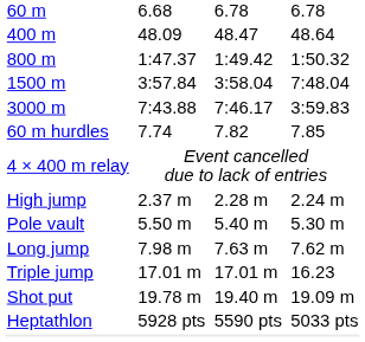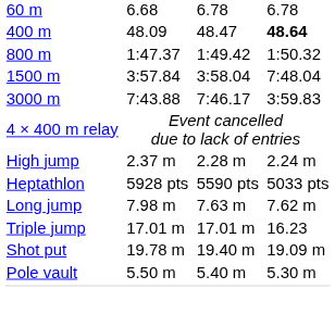 <table>
 <tr>
 <td><a href='#'>60 m</a></td>
 <td></td>
 <td>6.68</td>
 <td></td>
 <td>6.78</td>
 <td></td>
 <td>6.78</td>
 </tr>
 <tr>
 <td><a href='#'>400 m</a></td>
 <td></td>
 <td>48.09</td>
 <td></td>
 <td>48.47</td>
 <td></td>
-<td>48.64</td>
+<td><strong>48.64</strong></td>
 </tr>
 <tr>
 <td><a href='#'>800 m</a></td>
 <td></td>
 <td>1:47.37  </td>
 <td></td>
 <td>1:49.42 </td>
 <td></td>
 <td>1:50.32</td>
 </tr>
 <tr>
 <td><a href='#'>1500 m</a></td>
 <td></td>
 <td>3:57.84 </td>
 <td></td>
 <td>3:58.04</td>
 <td></td>
 <td>7:48.04</td>
 </tr>
 <tr>
 <td><a href='#'>3000 m</a></td>
 <td></td>
 <td>7:43.88</td>
 <td></td>
 <td>7:46.17</td>
 <td></td>
 <td>3:59.83</td>
 </tr>
 <tr>
-<td><a href='#'>60 m hurdles</a></td>
-<td></td>
-<td>7.74 </td>
-<td></td>
-<td>7.82 </td>
-<td></td>
-<td>7.85</td>
-</tr>
-<tr>
 <td><a href='#'>4 × 400 m relay</a></td>
 <td colspan=6 align=center><em>Event cancelled</em><br><em>due to lack of entries</em></td>
 </tr>
 <tr>
 <td><a href='#'>High jump</a></td>
 <td></td>
 <td>2.37 m </td>
 <td></td>
 <td>2.28 m</td>
 <td></td>
 <td>2.24 m</td>
 </tr>
 <tr>
-<td><a href='#'>Pole vault</a></td>
+<td><a href='#'>Heptathlon</a></td>
 <td></td>
-<td>5.50 m</td>
+<td>5928 pts </td>
 <td></td>
-<td>5.40 m</td>
+<td>5590 pts</td>
 <td></td>
-<td>5.30 m</td>
+<td>5033 pts</td>
 </tr>
 <tr>
 <td><a href='#'>Long jump</a></td>
 <td></td>
 <td>7.98 m</td>
 <td></td>
 <td>7.63 m</td>
 <td></td>
 <td>7.62 m</td>
 </tr>
 <tr>
 <td><a href='#'>Triple jump</a></td>
 <td></td>
 <td>17.01 m </td>
 <td></td>
 <td>17.01 m </td>
 <td></td>
 <td>16.23</td>
 </tr>
 <tr>
 <td><a href='#'>Shot put</a></td>
 <td></td>
 <td>19.78 m </td>
 <td></td>
 <td>19.40 m</td>
 <td></td>
 <td>19.09 m</td>
 </tr>
 <tr>
-<td><a href='#'>Heptathlon</a></td>
+<td><a href='#'>Pole vault</a></td>
 <td></td>
-<td>5928 pts </td>
+<td>5.50 m</td>
 <td></td>
-<td>5590 pts</td>
+<td>5.40 m</td>
 <td></td>
-<td>5033 pts</td>
+<td>5.30 m</td>
 </tr>
 <tr bgcolor= e8e8e8>
 <td colspan=7></td>
 </tr>
 </table>
